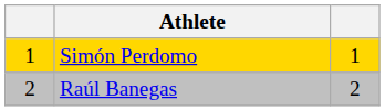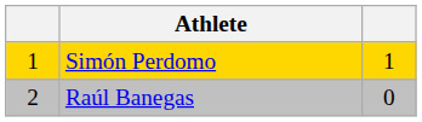 <table class="wikitable">
 <tr>
 <th width="30"></th>
 <th width="200">Athlete</th>
 <th width="30"></th>
 </tr>
 <tr bgcolor="gold">
 <td align="center">1</td>
 <td> <a href='#'>Simón Perdomo</a></td>
 <td align="center">1</td>
 </tr>
 <tr bgcolor="silver">
 <td align="center">2</td>
 <td> <a href='#'>Raúl Banegas</a></td>
-<td align="center">2</td>
+<td align="center">0</td>
 </tr>
 </table>
